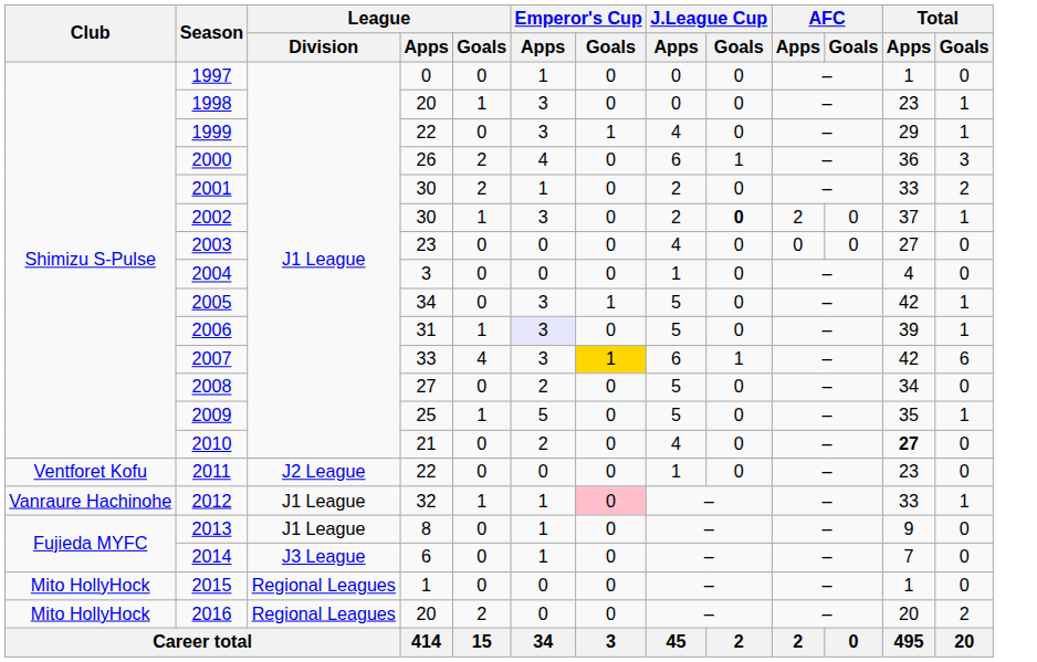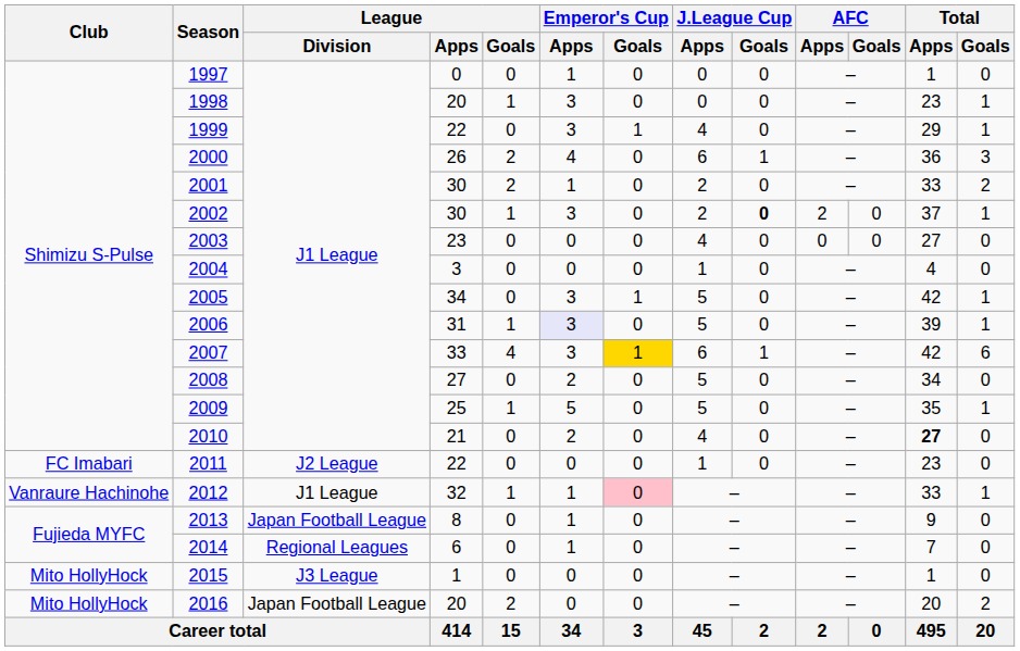 <table class="wikitable" style="text-align:center">
 <tr>
 <th rowspan="2">Club</th>
 <th rowspan="2">Season</th>
 <th colspan="3">League</th>
 <th colspan="2"><a href='#'>Emperor's Cup</a></th>
 <th colspan="2"><a href='#'>J.League Cup</a></th>
 <th colspan="2"><a href='#'>AFC</a></th>
 <th colspan="2">Total</th>
 </tr>
 <tr>
 <th>Division</th>
 <th>Apps</th>
 <th>Goals</th>
 <th>Apps</th>
 <th>Goals</th>
 <th>Apps</th>
 <th>Goals</th>
 <th>Apps</th>
 <th>Goals</th>
 <th>Apps</th>
 <th>Goals</th>
 </tr>
 <tr>
 <td rowspan="14"><a href='#'>Shimizu S-Pulse</a></td>
 <td><a href='#'>1997</a></td>
 <td rowspan="14"><a href='#'>J1 League</a></td>
 <td>0</td>
 <td>0</td>
 <td>1</td>
 <td>0</td>
 <td>0</td>
 <td>0</td>
 <td colspan="2">–</td>
 <td>1</td>
 <td>0</td>
 </tr>
 <tr>
 <td><a href='#'>1998</a></td>
 <td>20</td>
 <td>1</td>
 <td>3</td>
 <td>0</td>
 <td>0</td>
 <td>0</td>
 <td colspan="2">–</td>
 <td>23</td>
 <td>1</td>
 </tr>
 <tr>
 <td><a href='#'>1999</a></td>
 <td>22</td>
 <td>0</td>
 <td>3</td>
 <td>1</td>
 <td>4</td>
 <td>0</td>
 <td colspan="2">–</td>
 <td>29</td>
 <td>1</td>
 </tr>
 <tr>
 <td><a href='#'>2000</a></td>
 <td>26</td>
 <td>2</td>
 <td>4</td>
 <td>0</td>
 <td>6</td>
 <td>1</td>
 <td colspan="2">–</td>
 <td>36</td>
 <td>3</td>
 </tr>
 <tr>
 <td><a href='#'>2001</a></td>
 <td>30</td>
 <td>2</td>
 <td>1</td>
 <td>0</td>
 <td>2</td>
 <td>0</td>
 <td colspan="2">–</td>
 <td>33</td>
 <td>2</td>
 </tr>
 <tr>
 <td><a href='#'>2002</a></td>
 <td>30</td>
 <td>1</td>
 <td>3</td>
 <td>0</td>
 <td>2</td>
 <td><strong>0</strong></td>
 <td>2</td>
 <td>0</td>
 <td>37</td>
 <td>1</td>
 </tr>
 <tr>
 <td><a href='#'>2003</a></td>
 <td>23</td>
 <td>0</td>
 <td>0</td>
 <td>0</td>
 <td>4</td>
 <td>0</td>
 <td>0</td>
 <td>0</td>
 <td>27</td>
 <td>0</td>
 </tr>
 <tr>
 <td><a href='#'>2004</a></td>
 <td>3</td>
 <td>0</td>
 <td>0</td>
 <td>0</td>
 <td>1</td>
 <td>0</td>
 <td colspan="2">–</td>
 <td>4</td>
 <td>0</td>
 </tr>
 <tr>
 <td><a href='#'>2005</a></td>
 <td>34</td>
 <td>0</td>
 <td>3</td>
 <td>1</td>
 <td>5</td>
 <td>0</td>
 <td colspan="2">–</td>
 <td>42</td>
 <td>1</td>
 </tr>
 <tr>
 <td><a href='#'>2006</a></td>
 <td>31</td>
 <td>1</td>
 <td style="background: lavender;">3</td>
 <td>0</td>
 <td>5</td>
 <td>0</td>
 <td colspan="2">–</td>
 <td>39</td>
 <td>1</td>
 </tr>
 <tr>
 <td><a href='#'>2007</a></td>
 <td>33</td>
 <td>4</td>
 <td>3</td>
 <td style="background: gold;">1</td>
 <td>6</td>
 <td>1</td>
 <td colspan="2">–</td>
 <td>42</td>
 <td>6</td>
 </tr>
 <tr>
 <td><a href='#'>2008</a></td>
 <td>27</td>
 <td>0</td>
 <td>2</td>
 <td>0</td>
 <td>5</td>
 <td>0</td>
 <td colspan="2">–</td>
 <td>34</td>
 <td>0</td>
 </tr>
 <tr>
 <td><a href='#'>2009</a></td>
 <td>25</td>
 <td>1</td>
 <td>5</td>
 <td>0</td>
 <td>5</td>
 <td>0</td>
 <td colspan="2">–</td>
 <td>35</td>
 <td>1</td>
 </tr>
 <tr>
 <td><a href='#'>2010</a></td>
 <td>21</td>
 <td>0</td>
 <td>2</td>
 <td>0</td>
 <td>4</td>
 <td>0</td>
 <td colspan="2">–</td>
 <td><strong>27</strong></td>
 <td>0</td>
 </tr>
 <tr>
-<td><a href='#'>Ventforet Kofu</a></td>
+<td><a href='#'>FC Imabari</a></td>
 <td><a href='#'>2011</a></td>
 <td><a href='#'>J2 League</a></td>
 <td>22</td>
 <td>0</td>
 <td>0</td>
 <td>0</td>
 <td>1</td>
 <td>0</td>
 <td colspan="2">–</td>
 <td>23</td>
 <td>0</td>
 </tr>
 <tr>
 <td><a href='#'>Vanraure Hachinohe</a></td>
 <td><a href='#'>2012</a></td>
 <td>J1 League</td>
 <td>32</td>
 <td>1</td>
 <td>1</td>
 <td style="background: pink;">0</td>
 <td colspan="2">–</td>
 <td colspan="2">–</td>
 <td>33</td>
 <td>1</td>
 </tr>
 <tr>
 <td rowspan="2"><a href='#'>Fujieda MYFC</a></td>
 <td><a href='#'>2013</a></td>
-<td>J1 League</td>
+<td><a href='#'>Japan Football League</a></td>
 <td>8</td>
 <td>0</td>
 <td>1</td>
 <td>0</td>
 <td colspan="2">–</td>
 <td colspan="2">–</td>
 <td>9</td>
 <td>0</td>
 </tr>
 <tr>
 <td><a href='#'>2014</a></td>
-<td><a href='#'>J3 League</a></td>
+<td><a href='#'>Regional Leagues</a></td>
 <td>6</td>
 <td>0</td>
 <td>1</td>
 <td>0</td>
 <td colspan="2">–</td>
 <td colspan="2">–</td>
 <td>7</td>
 <td>0</td>
 </tr>
 <tr>
 <td><a href='#'>Mito HollyHock</a></td>
 <td><a href='#'>2015</a></td>
-<td><a href='#'>Regional Leagues</a></td>
+<td><a href='#'>J3 League</a></td>
 <td>1</td>
 <td>0</td>
 <td>0</td>
 <td>0</td>
 <td colspan="2">–</td>
 <td colspan="2">–</td>
 <td>1</td>
 <td>0</td>
 </tr>
 <tr>
 <td><a href='#'>Mito HollyHock</a></td>
 <td><a href='#'>2016</a></td>
-<td><a href='#'>Regional Leagues</a></td>
+<td>Japan Football League</td>
 <td>20</td>
 <td>2</td>
 <td>0</td>
 <td>0</td>
 <td colspan="2">–</td>
 <td colspan="2">–</td>
 <td>20</td>
 <td>2</td>
 </tr>
 <tr>
 <th colspan="3">Career total</th>
 <th>414</th>
 <th>15</th>
 <th>34</th>
 <th>3</th>
 <th>45</th>
 <th>2</th>
 <th>2</th>
 <th>0</th>
 <th>495</th>
 <th>20</th>
 </tr>
 </table>
